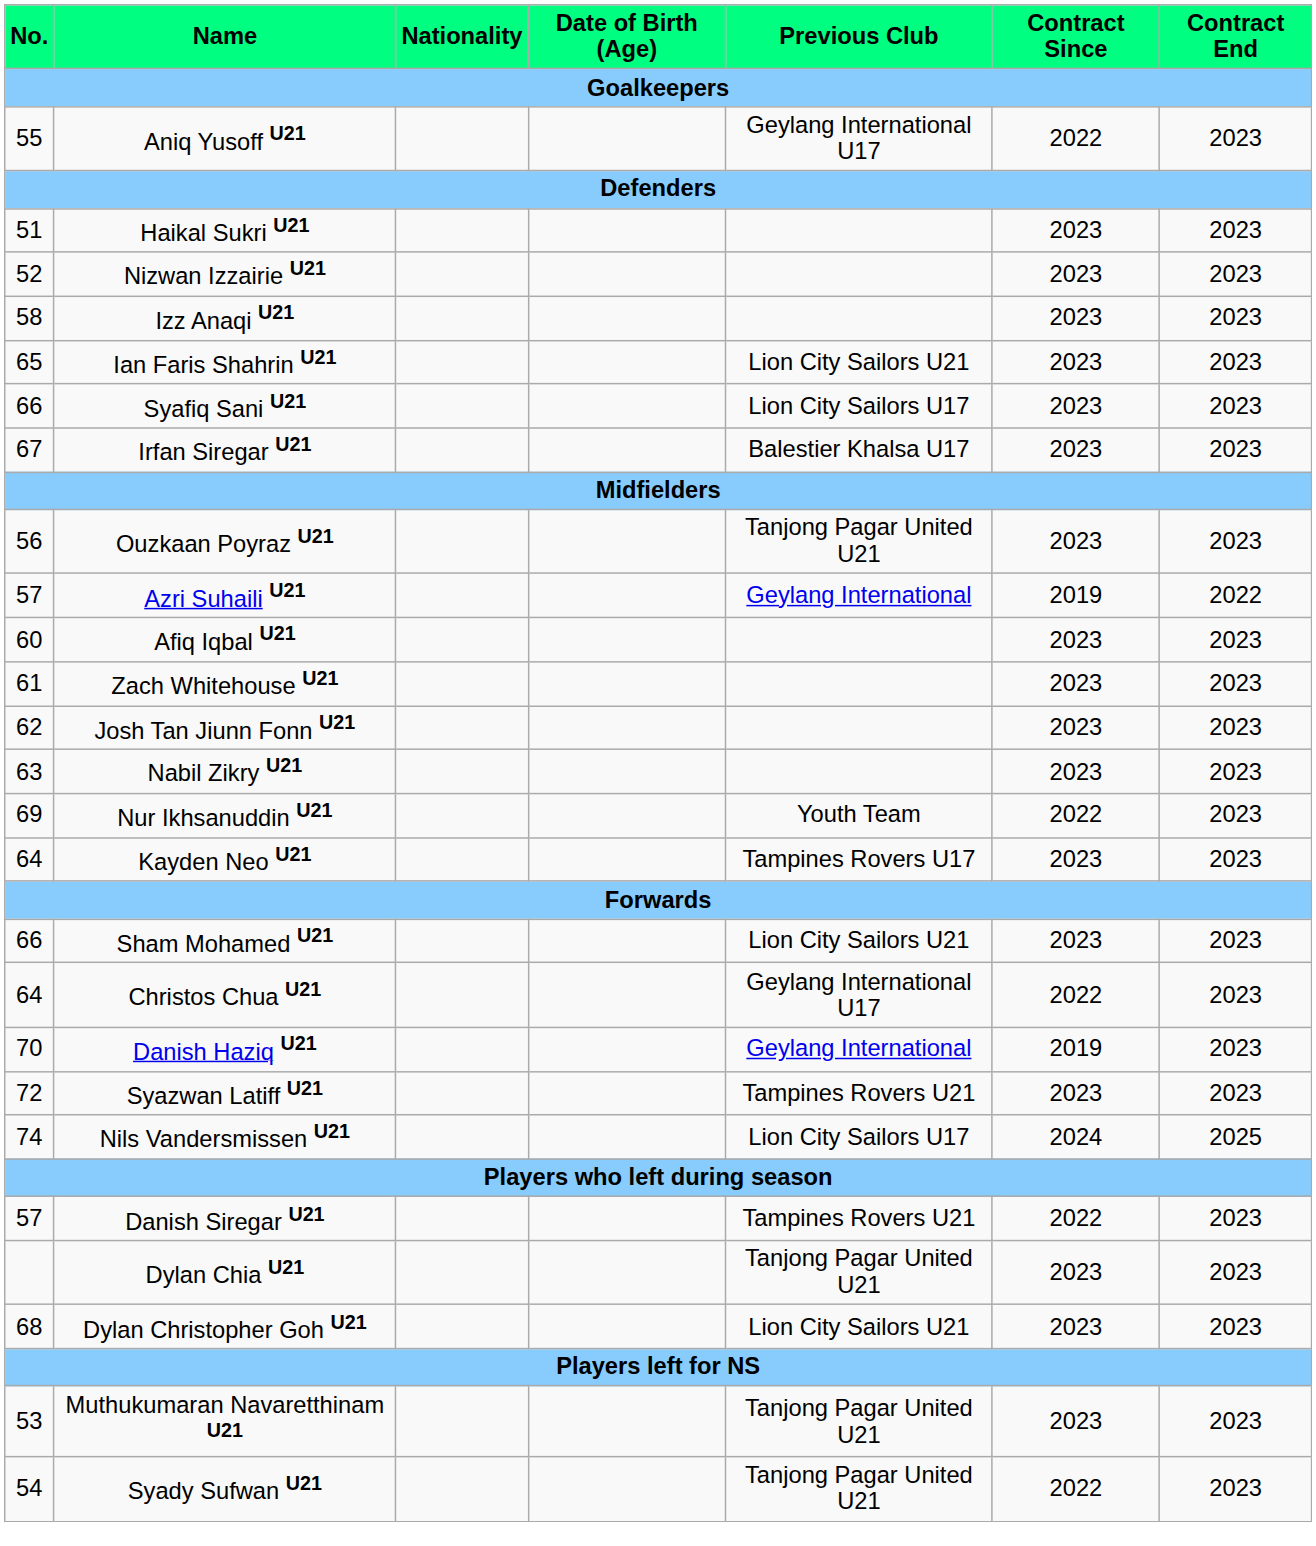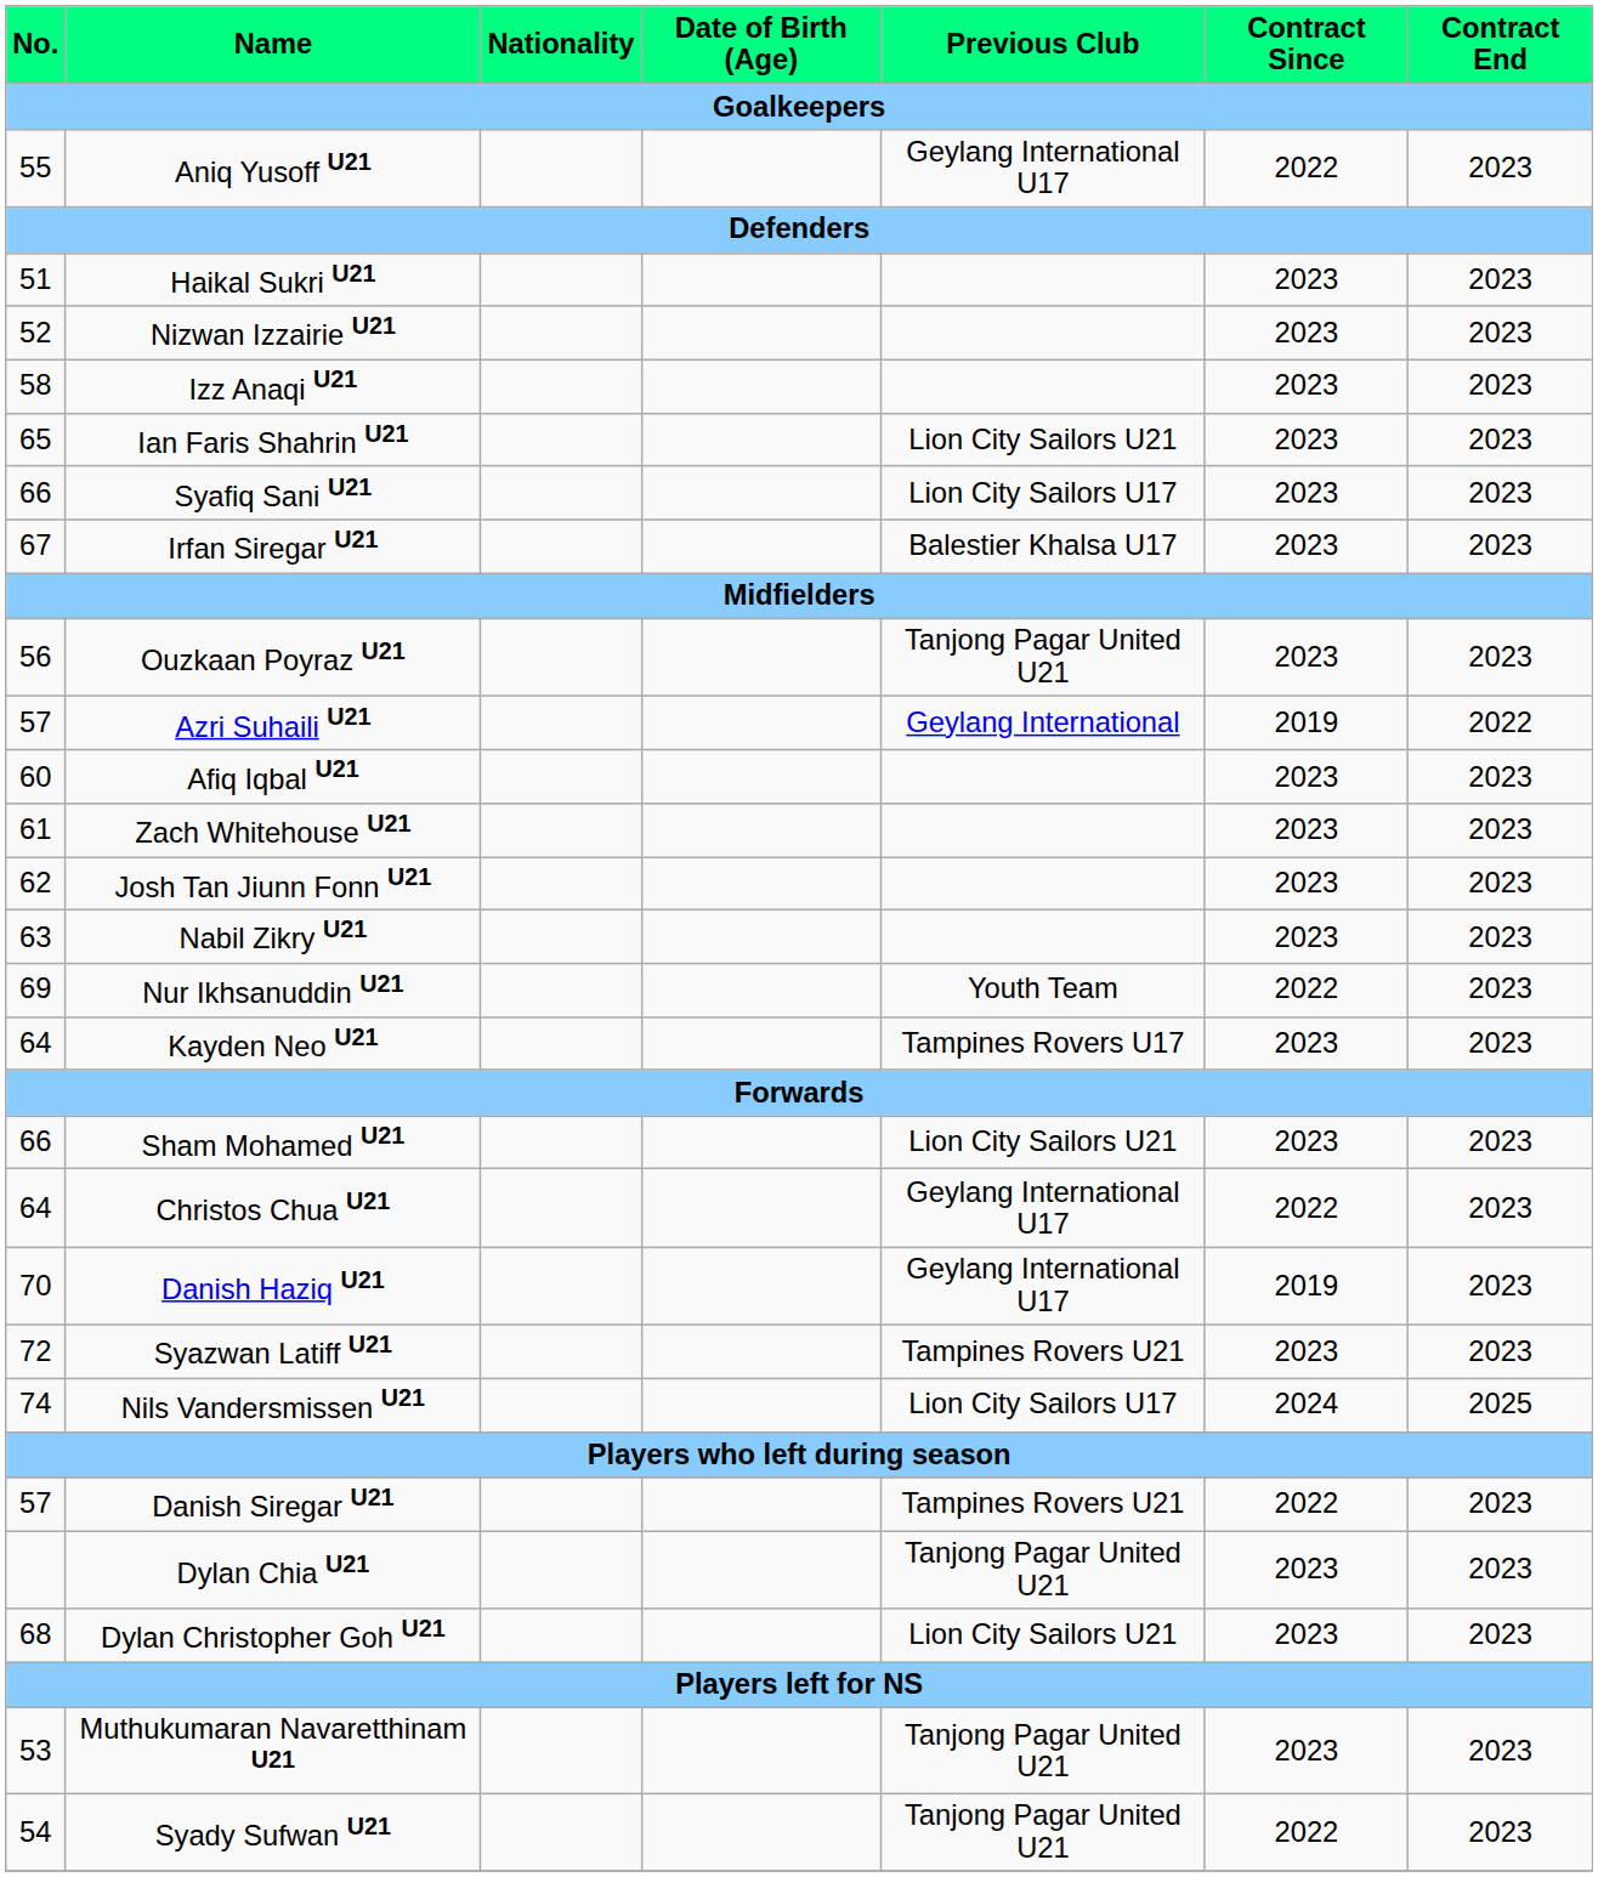 <table class="wikitable" style="text-align:center; font-size:100%; width:100%;">
 <tr>
 <th style="background:#00FF80; color:black; text-align:center;">No.</th>
 <th style="background:#00FF80; color:black; text-align:center;">Name</th>
 <th style="background:#00FF80; color:black; text-align:center;">Nationality</th>
 <th style="background:#00FF80; color:black; text-align:center;">Date of Birth (Age)</th>
 <th style="background:#00FF80; color:black; text-align:center;">Previous Club</th>
 <th style="background:#00FF80; color:black; text-align:center;">Contract Since</th>
 <th style="background:#00FF80; color:black; text-align:center;">Contract End</th>
 </tr>
 <tr>
 <th colspan="8" style="background:#87CCFC; color: black; text-align:center;">Goalkeepers</th>
 </tr>
 <tr>
 <td>55</td>
 <td>Aniq Yusoff <sup><strong>U21</strong></sup></td>
 <td></td>
 <td></td>
 <td> Geylang International U17</td>
 <td>2022</td>
 <td>2023</td>
 </tr>
 <tr>
 <th colspan="8" style="background:#87CCFC; color:black; text-align:center;">Defenders</th>
 </tr>
 <tr>
 <td>51</td>
 <td>Haikal Sukri <sup><strong>U21</strong></sup></td>
 <td></td>
 <td></td>
 <td></td>
 <td>2023</td>
 <td>2023</td>
 </tr>
 <tr>
 <td>52</td>
 <td>Nizwan Izzairie <sup><strong>U21</strong></sup></td>
 <td></td>
 <td></td>
 <td></td>
 <td>2023</td>
 <td>2023</td>
 </tr>
 <tr>
 <td>58</td>
 <td>Izz Anaqi  <sup><strong>U21</strong></sup></td>
 <td></td>
 <td></td>
 <td></td>
 <td>2023</td>
 <td>2023</td>
 </tr>
 <tr>
 <td>65</td>
 <td>Ian Faris Shahrin <sup><strong>U21</strong></sup></td>
 <td></td>
 <td></td>
 <td> Lion City Sailors U21</td>
 <td>2023</td>
 <td>2023</td>
 </tr>
 <tr>
 <td>66</td>
 <td>Syafiq Sani <sup><strong>U21</strong></sup></td>
 <td></td>
 <td></td>
 <td> Lion City Sailors U17</td>
 <td>2023</td>
 <td>2023</td>
 </tr>
 <tr>
 <td>67</td>
 <td>Irfan Siregar <sup><strong>U21</strong></sup></td>
 <td></td>
 <td></td>
 <td> Balestier Khalsa U17</td>
 <td>2023</td>
 <td>2023</td>
 </tr>
 <tr>
 <th colspan="8" style="background:#87CCFC; color:black; text-align:center;">Midfielders</th>
 </tr>
 <tr>
 <td>56</td>
 <td>Ouzkaan Poyraz <sup><strong>U21</strong></sup></td>
 <td></td>
 <td></td>
 <td> Tanjong Pagar United U21</td>
 <td>2023</td>
 <td>2023</td>
 </tr>
 <tr>
 <td>57</td>
 <td><a href='#'>Azri Suhaili</a> <sup><strong>U21</strong></sup></td>
 <td></td>
 <td></td>
 <td> <a href='#'>Geylang International</a></td>
 <td>2019</td>
 <td>2022</td>
 </tr>
 <tr>
 <td>60</td>
 <td>Afiq Iqbal <sup><strong>U21</strong></sup></td>
 <td></td>
 <td></td>
 <td></td>
 <td>2023</td>
 <td>2023</td>
 </tr>
 <tr>
 <td>61</td>
 <td>Zach Whitehouse <sup><strong>U21</strong></sup></td>
 <td></td>
 <td></td>
 <td></td>
 <td>2023</td>
 <td>2023</td>
 </tr>
 <tr>
 <td>62</td>
 <td>Josh Tan Jiunn Fonn <sup><strong>U21</strong></sup></td>
 <td></td>
 <td></td>
 <td></td>
 <td>2023</td>
 <td>2023</td>
 </tr>
 <tr>
 <td>63</td>
 <td>Nabil Zikry <sup><strong>U21</strong></sup></td>
 <td></td>
 <td></td>
 <td></td>
 <td>2023</td>
 <td>2023</td>
 </tr>
 <tr>
 <td>69</td>
 <td>Nur Ikhsanuddin <sup><strong>U21</strong></sup></td>
 <td></td>
 <td></td>
 <td>Youth Team</td>
 <td>2022</td>
 <td>2023</td>
 </tr>
 <tr>
 <td>64</td>
 <td>Kayden Neo <sup><strong>U21</strong></sup></td>
 <td></td>
 <td></td>
 <td> Tampines Rovers U17</td>
 <td>2023</td>
 <td>2023</td>
 </tr>
 <tr>
 <th colspan="8" style="background:#87CCFC; color:black; text-align:center;">Forwards</th>
 </tr>
 <tr>
 <td>66</td>
 <td>Sham Mohamed <sup><strong>U21</strong></sup></td>
 <td></td>
 <td></td>
 <td>  Lion City Sailors U21</td>
 <td>2023</td>
 <td>2023</td>
 </tr>
 <tr>
 <td>64</td>
 <td>Christos Chua <sup><strong>U21</strong></sup></td>
 <td></td>
 <td></td>
 <td> Geylang International U17</td>
 <td>2022</td>
 <td>2023</td>
 </tr>
 <tr>
 <td>70</td>
 <td><a href='#'>Danish Haziq</a> <sup><strong>U21</strong></sup></td>
 <td></td>
 <td></td>
-<td> <a href='#'>Geylang International</a></td>
+<td> Geylang International U17</td>
 <td>2019</td>
 <td>2023</td>
 </tr>
 <tr>
 <td>72</td>
 <td>Syazwan Latiff <sup><strong>U21</strong></sup></td>
 <td></td>
 <td></td>
 <td> Tampines Rovers U21</td>
 <td>2023</td>
 <td>2023</td>
 </tr>
 <tr>
 <td>74</td>
 <td>Nils Vandersmissen <sup><strong>U21</strong></sup></td>
 <td></td>
 <td></td>
 <td> Lion City Sailors U17</td>
 <td>2024</td>
 <td>2025</td>
 </tr>
 <tr>
 <th colspan="8" style="background:#87CCFC; color:black; text-align:center;">Players who left during season</th>
 </tr>
 <tr>
 <td>57</td>
 <td>Danish Siregar <sup><strong>U21</strong></sup></td>
 <td></td>
 <td></td>
 <td> Tampines Rovers U21</td>
 <td>2022</td>
 <td>2023</td>
 </tr>
 <tr>
 <td></td>
 <td>Dylan Chia <sup><strong>U21</strong></sup></td>
 <td></td>
 <td></td>
 <td> Tanjong Pagar United U21</td>
 <td>2023</td>
 <td>2023</td>
 </tr>
 <tr>
 <td>68</td>
 <td>Dylan Christopher Goh <sup><strong>U21</strong></sup></td>
 <td></td>
 <td></td>
 <td> Lion City Sailors U21</td>
 <td>2023</td>
 <td>2023</td>
 </tr>
 <tr>
 <th colspan="8" style="background:#87CCFC; color:black; text-align:center;">Players left for NS</th>
 </tr>
 <tr>
 <td>53</td>
 <td>Muthukumaran Navaretthinam <sup><strong>U21</strong></sup></td>
 <td></td>
 <td></td>
 <td> Tanjong Pagar United U21</td>
 <td>2023</td>
 <td>2023</td>
 </tr>
 <tr>
 <td>54</td>
 <td>Syady Sufwan <sup><strong>U21</strong></sup></td>
 <td></td>
 <td></td>
 <td> Tanjong Pagar United U21</td>
 <td>2022</td>
 <td>2023</td>
 </tr>
 <tr>
 </tr>
 </table>
